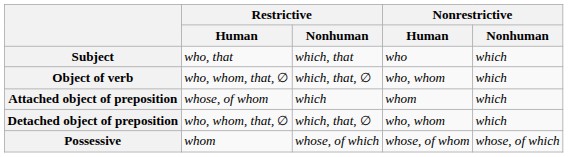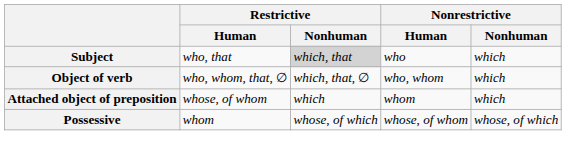 <table class=wikitable>
 <tr>
 <th rowspan=2></th>
 <th colspan=2>Restrictive</th>
 <th colspan=2>Nonrestrictive</th>
 </tr>
 <tr>
 <th>Human</th>
 <th>Nonhuman</th>
 <th>Human</th>
 <th>Nonhuman</th>
 </tr>
 <tr>
 <th>Subject</th>
 <td><em>who</em>, <em>that</em></td>
-<td><em>which</em>, <em>that</em></td>
+<td style="background: lightgrey;"><em>which</em>, <em>that</em></td>
 <td><em>who</em></td>
 <td><em>which</em></td>
 </tr>
 <tr>
 <th>Object of verb</th>
 <td><em>who</em>, <em>whom</em>, <em>that</em>, ∅</td>
 <td><em>which</em>, <em>that</em>, ∅</td>
 <td><em>who</em>, <em>whom</em></td>
 <td><em>which</em></td>
 </tr>
 <tr>
 <th>Attached object of preposition</th>
 <td><em>whose</em>, <em>of whom</em></td>
 <td><em>which</em></td>
 <td><em>whom</em></td>
 <td><em>which</em></td>
 </tr>
 <tr>
-<th>Detached object of preposition</th>
-<td><em>who</em>, <em>whom</em>, <em>that</em>, ∅</td>
-<td><em>which</em>, <em>that</em>, ∅</td>
-<td><em>who</em>, <em>whom</em></td>
-<td><em>which</em></td>
-</tr>
-<tr>
 <th>Possessive</th>
 <td><em>whom</em></td>
 <td><em>whose</em>, <em>of which</em></td>
 <td><em>whose</em>, <em>of whom</em></td>
 <td><em>whose</em>, <em>of which</em></td>
 </tr>
 </table>
